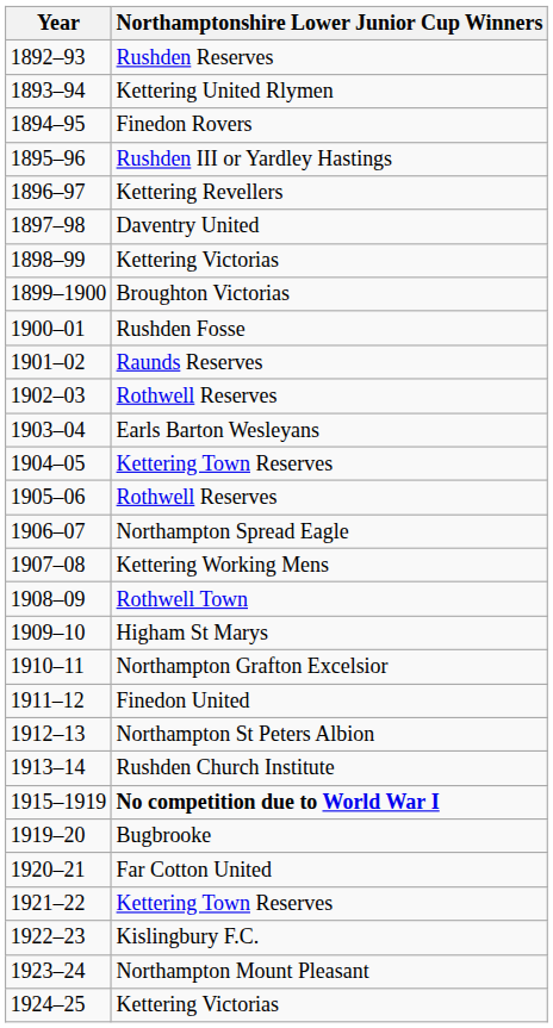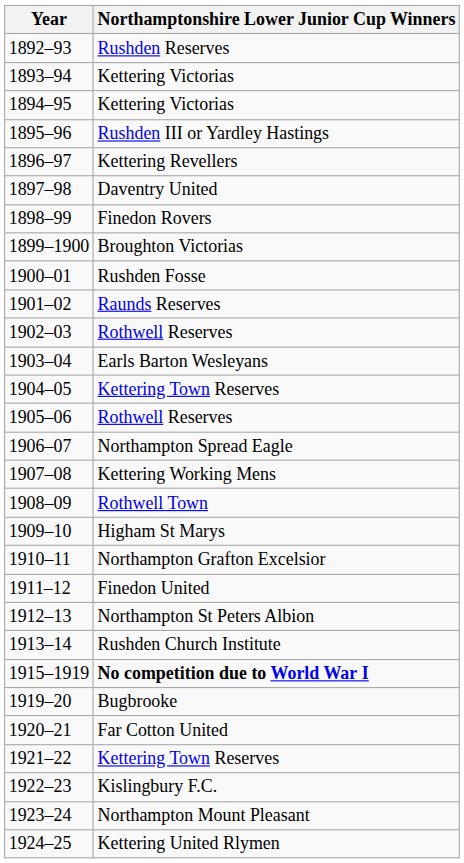 <table class="wikitable" style="float:left; margin-right:1em">
 <tr>
 <th>Year</th>
 <th>Northamptonshire Lower Junior Cup Winners</th>
 </tr>
 <tr>
 <td>1892–93</td>
 <td><a href='#'>Rushden</a> Reserves</td>
 </tr>
 <tr>
 <td>1893–94</td>
-<td>Kettering United Rlymen</td>
+<td>Kettering Victorias</td>
 </tr>
 <tr>
 <td>1894–95</td>
-<td>Finedon Rovers</td>
+<td>Kettering Victorias</td>
 </tr>
 <tr>
 <td>1895–96</td>
 <td><a href='#'>Rushden</a> III or Yardley Hastings</td>
 </tr>
 <tr>
 <td>1896–97</td>
 <td>Kettering Revellers</td>
 </tr>
 <tr>
 <td>1897–98</td>
 <td>Daventry United</td>
 </tr>
 <tr>
 <td>1898–99</td>
-<td>Kettering Victorias</td>
+<td>Finedon Rovers</td>
 </tr>
 <tr>
 <td>1899–1900</td>
 <td>Broughton Victorias</td>
 </tr>
 <tr>
 <td>1900–01</td>
 <td>Rushden Fosse</td>
 </tr>
 <tr>
 <td>1901–02</td>
 <td><a href='#'>Raunds</a> Reserves</td>
 </tr>
 <tr>
 <td>1902–03</td>
 <td><a href='#'>Rothwell</a> Reserves</td>
 </tr>
 <tr>
 <td>1903–04</td>
 <td>Earls Barton Wesleyans</td>
 </tr>
 <tr>
 <td>1904–05</td>
 <td><a href='#'>Kettering Town</a> Reserves</td>
 </tr>
 <tr>
 <td>1905–06</td>
 <td><a href='#'>Rothwell</a> Reserves</td>
 </tr>
 <tr>
 <td>1906–07</td>
 <td>Northampton Spread Eagle</td>
 </tr>
 <tr>
 <td>1907–08</td>
 <td>Kettering Working Mens</td>
 </tr>
 <tr>
 <td>1908–09</td>
 <td><a href='#'>Rothwell Town</a></td>
 </tr>
 <tr>
 <td>1909–10</td>
 <td>Higham St Marys</td>
 </tr>
 <tr>
 <td>1910–11</td>
 <td>Northampton Grafton Excelsior</td>
 </tr>
 <tr>
 <td>1911–12</td>
 <td>Finedon United</td>
 </tr>
 <tr>
 <td>1912–13</td>
 <td>Northampton St Peters Albion</td>
 </tr>
 <tr>
 <td>1913–14</td>
 <td>Rushden Church Institute</td>
 </tr>
 <tr>
 <td>1915–1919</td>
 <td><strong>No competition due to <a href='#'>World War&nbsp;I</a></strong></td>
 </tr>
 <tr>
 <td>1919–20</td>
 <td>Bugbrooke</td>
 </tr>
 <tr>
 <td>1920–21</td>
 <td>Far Cotton United</td>
 </tr>
 <tr>
 <td>1921–22</td>
 <td><a href='#'>Kettering Town</a> Reserves</td>
 </tr>
 <tr>
 <td>1922–23</td>
 <td>Kislingbury F.C.</td>
 </tr>
 <tr>
 <td>1923–24</td>
 <td>Northampton Mount Pleasant</td>
 </tr>
 <tr>
 <td>1924–25</td>
-<td>Kettering Victorias</td>
+<td>Kettering United Rlymen</td>
 </tr>
 </table>
